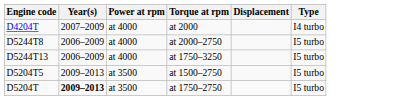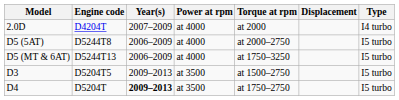 <table class="wikitable collapsible sortable">
 <tr>
+<th>Model</th>
 <th>Engine code</th>
 <th>Year(s)</th>
 <th>Power at rpm</th>
 <th>Torque at rpm</th>
 <th>Displacement</th>
 <th>Type</th>
 </tr>
 <tr>
+<td>2.0D</td>
 <td><a href='#'>D4204T</a></td>
 <td>2007–2009</td>
 <td> at 4000</td>
 <td> at 2000</td>
 <td></td>
 <td>I4 turbo</td>
 </tr>
 <tr>
+<td>D5 (5AT)</td>
 <td>D5244T8</td>
 <td>2006–2009</td>
 <td> at 4000</td>
 <td> at 2000–2750</td>
 <td></td>
 <td>I5 turbo</td>
 </tr>
 <tr>
+<td>D5 (MT & 6AT)</td>
 <td>D5244T13</td>
 <td>2006–2009</td>
 <td> at 4000</td>
 <td> at 1750–3250</td>
 <td></td>
 <td>I5 turbo</td>
 </tr>
 <tr>
+<td>D3</td>
 <td>D5204T5</td>
 <td>2009–2013</td>
 <td> at 3500</td>
 <td> at 1500–2750</td>
 <td></td>
 <td>I5 turbo</td>
 </tr>
 <tr>
+<td>D4</td>
 <td>D5204T</td>
 <td><strong>2009–2013</strong></td>
 <td> at 3500</td>
 <td> at 1750–2750</td>
 <td></td>
 <td>I5 turbo</td>
 </tr>
 </table>
